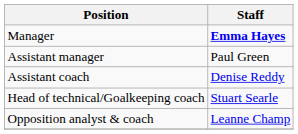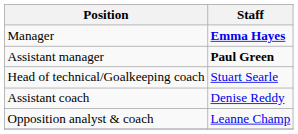 <table class="wikitable">
 <tr>
 <th>Position</th>
 <th>Staff</th>
 </tr>
 <tr>
 <td>Manager</td>
 <td><strong> <a href='#'>Emma Hayes</a></strong></td>
 </tr>
 <tr>
 <td>Assistant manager</td>
-<td> Paul Green</td>
+<td><strong> Paul Green</strong></td>
+</tr>
+<tr>
+<td>Head of technical/Goalkeeping coach</td>
+<td> <a href='#'>Stuart Searle</a></td>
 </tr>
 <tr>
 <td>Assistant coach</td>
 <td> <a href='#'>Denise Reddy</a></td>
-</tr>
-<tr>
-<td>Head of technical/Goalkeeping coach</td>
-<td> <a href='#'>Stuart Searle</a></td>
 </tr>
 <tr>
 <td>Opposition analyst & coach</td>
 <td> <a href='#'>Leanne Champ</a></td>
 </tr>
 <tr>
 </tr>
 </table>
